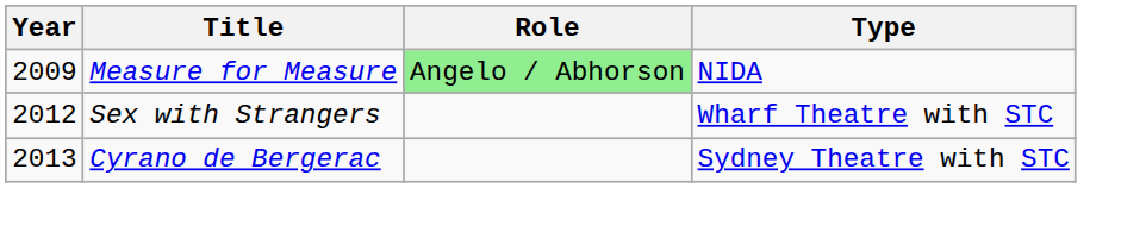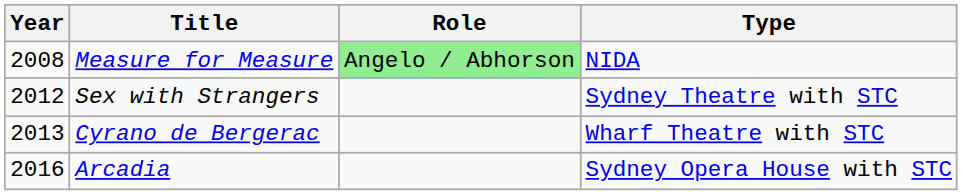 <table class="wikitable sortable">
 <tr>
 <th>Year</th>
 <th>Title</th>
 <th>Role</th>
 <th>Type</th>
 </tr>
 <tr>
-<td>2009</td>
+<td>2008</td>
 <td><em><a href='#'>Measure for Measure</a></em></td>
 <td style="background: lightgreen;">Angelo / Abhorson</td>
 <td><a href='#'>NIDA</a></td>
 </tr>
 <tr>
 <td>2012</td>
 <td><em>Sex with Strangers</em></td>
 <td></td>
-<td><a href='#'>Wharf Theatre</a> with <a href='#'>STC</a></td>
+<td><a href='#'>Sydney Theatre</a> with <a href='#'>STC</a></td>
 </tr>
 <tr>
 <td>2013</td>
 <td><em><a href='#'>Cyrano de Bergerac</a></em></td>
 <td></td>
-<td><a href='#'>Sydney Theatre</a> with <a href='#'>STC</a></td>
+<td><a href='#'>Wharf Theatre</a> with <a href='#'>STC</a></td>
+</tr>
+<tr>
+<td>2016</td>
+<td><em><a href='#'>Arcadia</a></em></td>
+<td></td>
+<td><a href='#'>Sydney Opera House</a> with <a href='#'>STC</a></td>
 </tr>
 </table>
